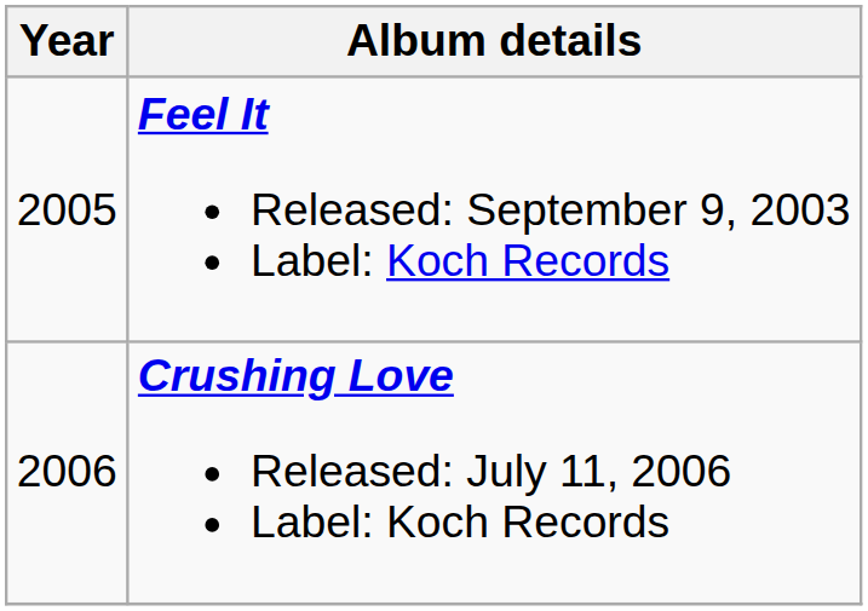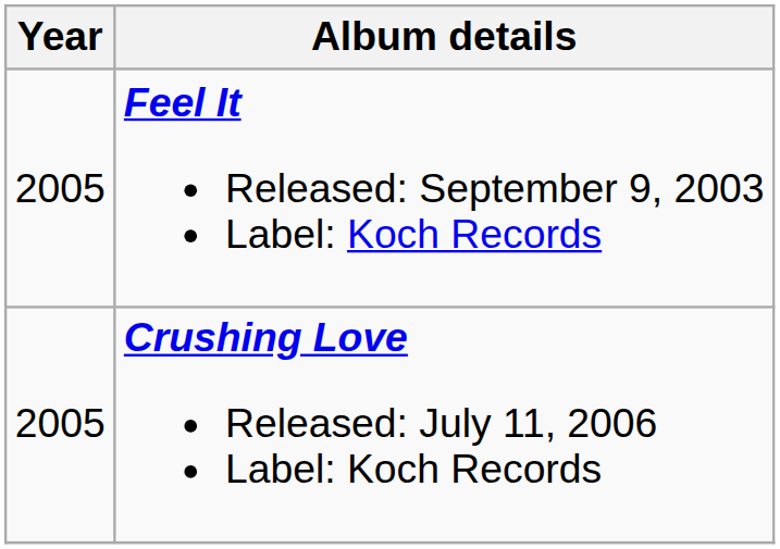 <table class="wikitable" style="text-align:center;">
 <tr>
 <th rowspan="1">Year</th>
 <th rowspan="1">Album details</th>
 </tr>
 <tr>
 <td>2005</td>
 <td align="left"><strong><em><a href='#'>Feel It</a></em></strong><br><ul><li>Released: September 9, 2003</li><li>Label: <a href='#'>Koch Records</a></li></ul></td>
 </tr>
 <tr>
-<td>2006</td>
+<td>2005</td>
 <td align="left"><strong><em><a href='#'>Crushing Love</a></em></strong><br><ul><li>Released: July 11, 2006</li><li>Label: Koch Records</li></ul></td>
 </tr>
 <tr>
 </tr>
 </table>
